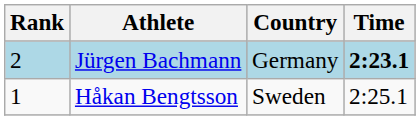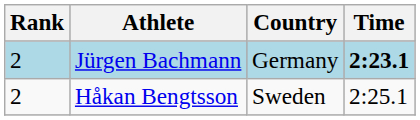 <table class="wikitable">
 <tr>
 <th>Rank</th>
 <th>Athlete</th>
 <th>Country</th>
 <th>Time</th>
 </tr>
 <tr bgcolor=lightblue>
 <td>2</td>
 <td><a href='#'>Jürgen Bachmann</a></td>
 <td>Germany</td>
 <td><strong>2:23.1</strong></td>
 </tr>
 <tr>
-<td>1</td>
+<td>2</td>
 <td><a href='#'>Håkan Bengtsson</a></td>
 <td>Sweden</td>
 <td>2:25.1</td>
 </tr>
 </table>
